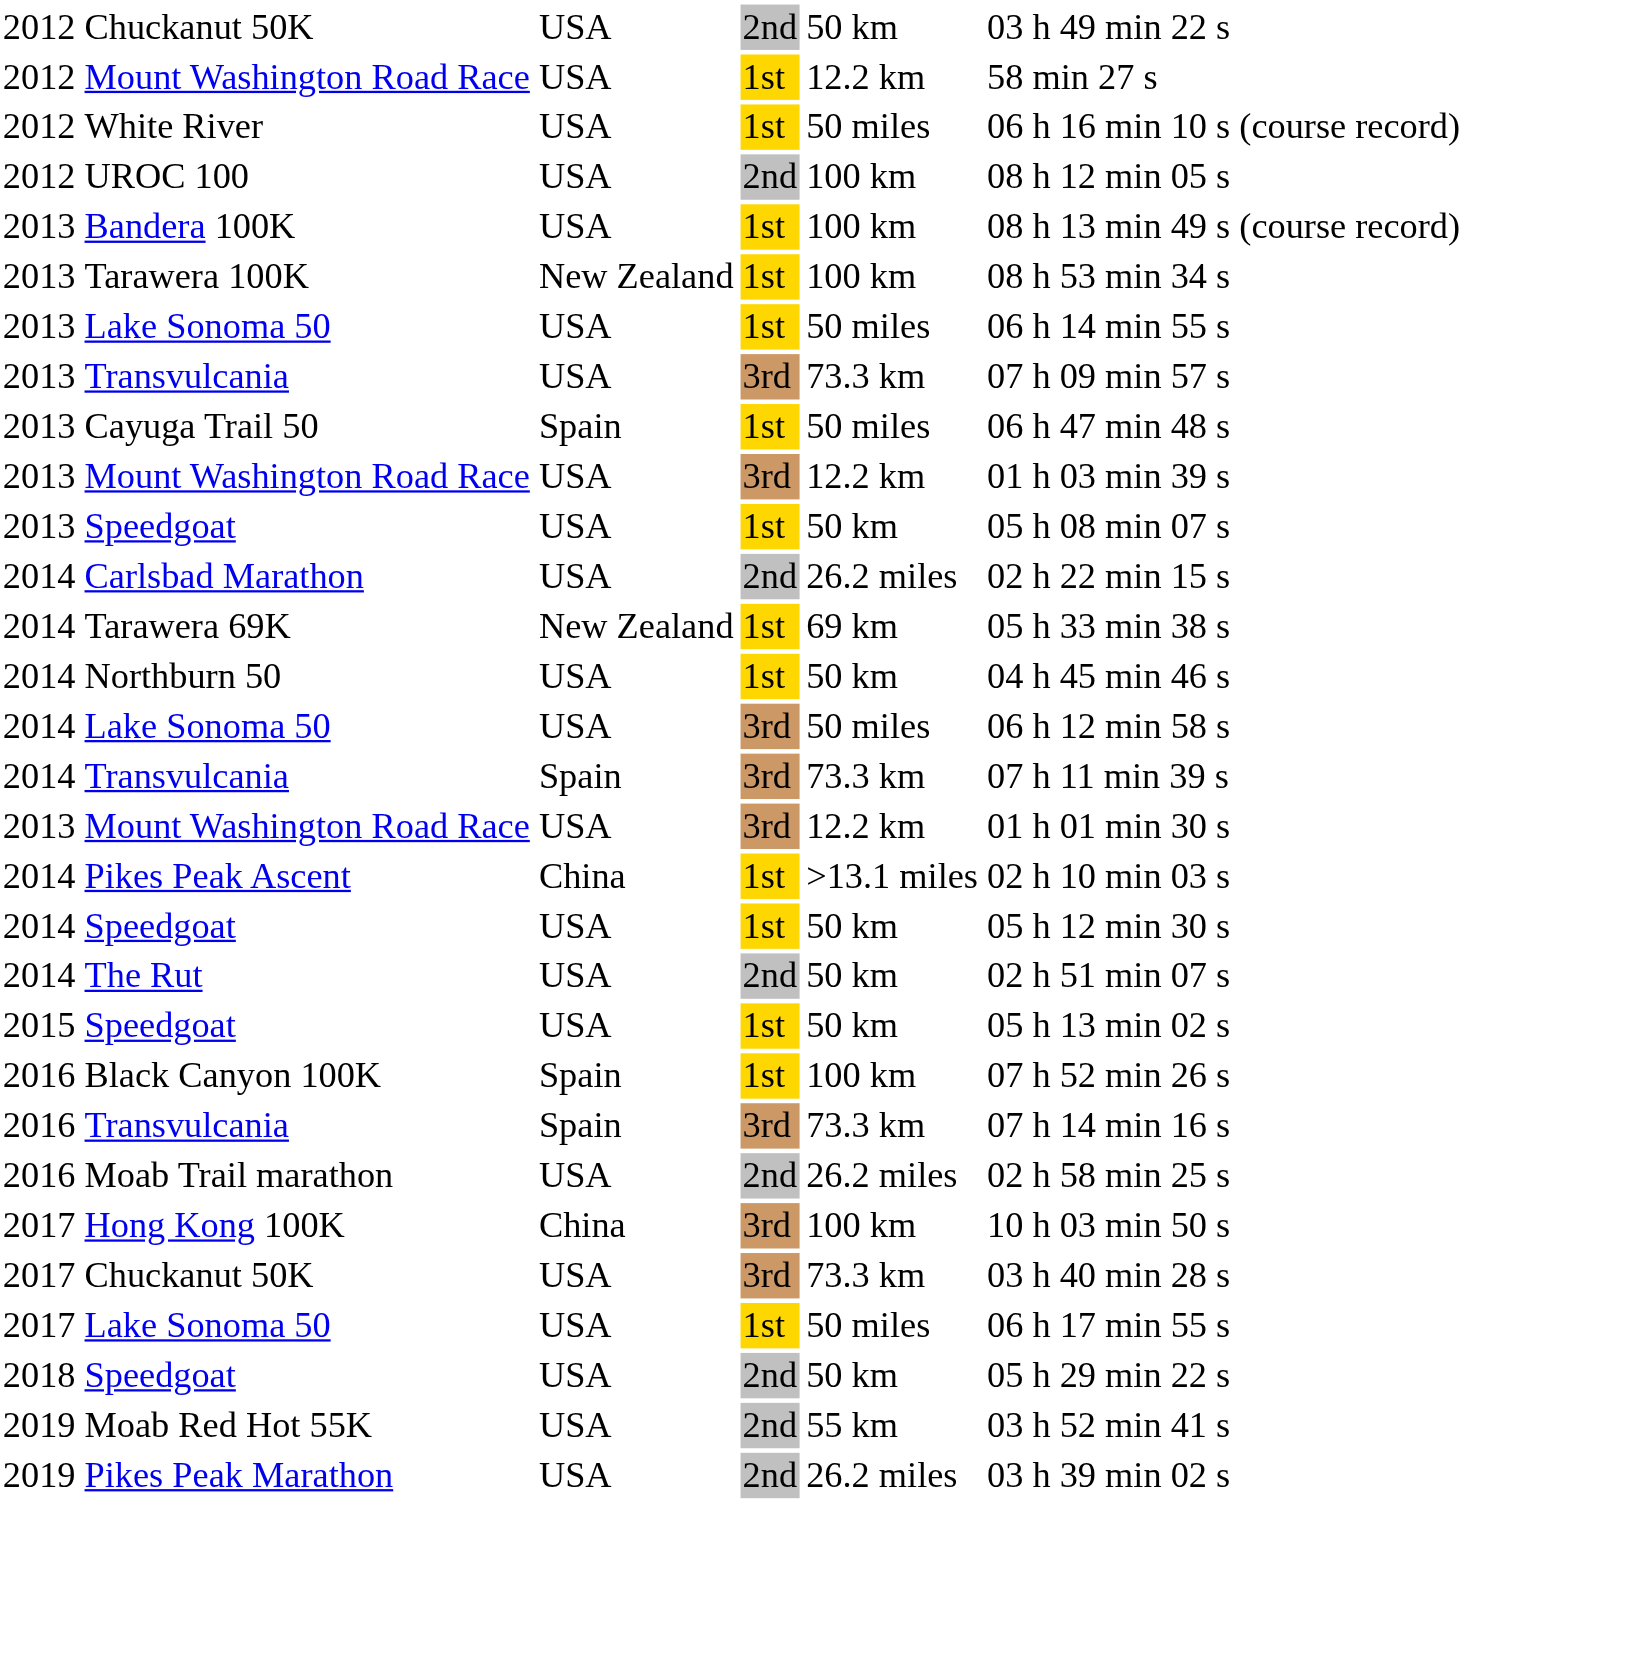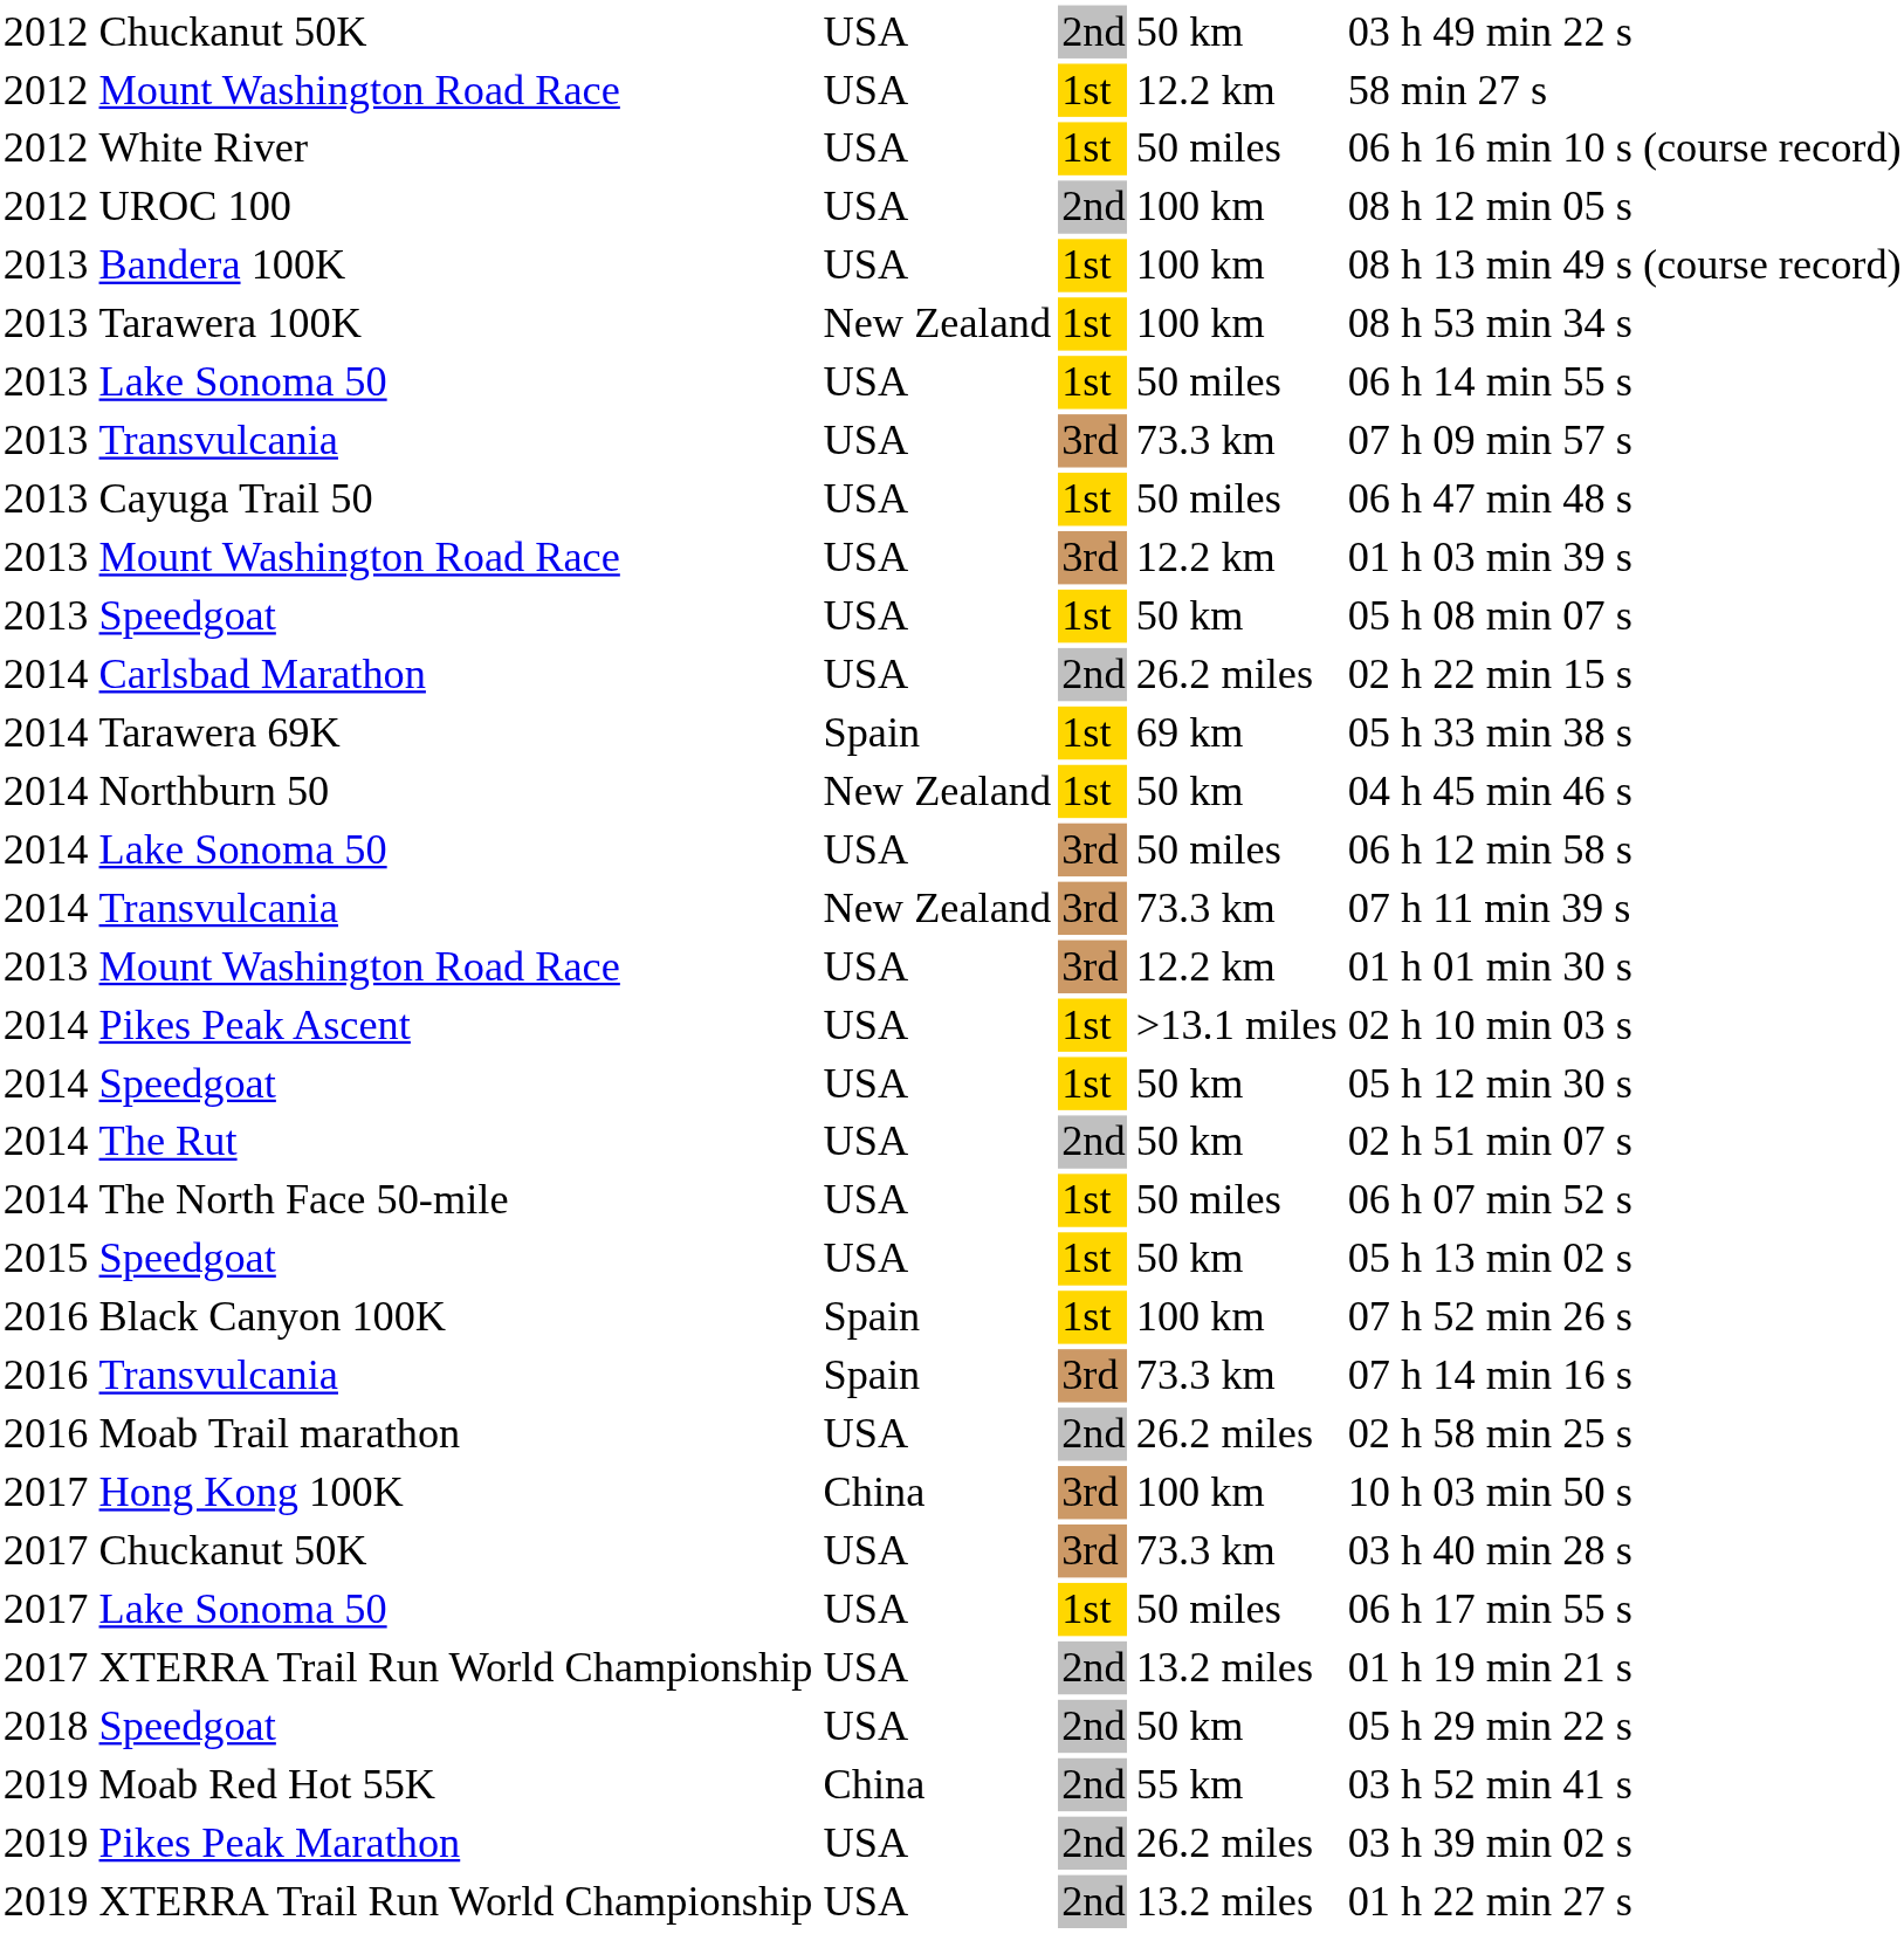 <table>
 <tr>
 <td>2012</td>
 <td>Chuckanut 50K</td>
 <td>USA</td>
 <td bgcolor=silver>2nd</td>
 <td>50 km</td>
 <td>03 h 49 min 22 s</td>
 </tr>
 <tr>
 <td>2012</td>
 <td><a href='#'>Mount Washington Road Race</a></td>
 <td>USA</td>
 <td bgcolor=gold>1st</td>
 <td>12.2 km</td>
 <td>58 min 27 s</td>
 </tr>
 <tr>
 <td>2012</td>
 <td>White River</td>
 <td>USA</td>
 <td bgcolor=gold>1st</td>
 <td>50 miles</td>
 <td>06 h 16 min 10 s (course record)</td>
 </tr>
 <tr>
 <td>2012</td>
 <td>UROC 100</td>
 <td>USA</td>
 <td bgcolor=silver>2nd</td>
 <td>100 km</td>
 <td>08 h 12 min 05 s</td>
 </tr>
 <tr>
 <td>2013</td>
 <td><a href='#'>Bandera</a> 100K</td>
 <td>USA</td>
 <td bgcolor=gold>1st</td>
 <td>100 km</td>
 <td>08 h 13 min 49 s (course record)</td>
 </tr>
 <tr>
 <td>2013</td>
 <td>Tarawera 100K</td>
 <td>New Zealand</td>
 <td bgcolor=gold>1st</td>
 <td>100 km</td>
 <td>08 h 53 min 34 s</td>
 </tr>
 <tr>
 <td>2013</td>
 <td><a href='#'>Lake Sonoma 50</a></td>
 <td>USA</td>
 <td bgcolor=gold>1st</td>
 <td>50 miles</td>
 <td>06 h 14 min 55 s</td>
 </tr>
 <tr>
 <td>2013</td>
 <td><a href='#'>Transvulcania</a></td>
 <td>USA</td>
 <td style="background:#c96;">3rd</td>
 <td>73.3 km</td>
 <td>07 h 09 min 57 s</td>
 </tr>
 <tr>
 <td>2013</td>
 <td>Cayuga Trail 50</td>
-<td>Spain</td>
+<td>USA</td>
 <td bgcolor=gold>1st</td>
 <td>50 miles</td>
 <td>06 h 47 min 48 s</td>
 </tr>
 <tr>
 <td>2013</td>
 <td><a href='#'>Mount Washington Road Race</a></td>
 <td>USA</td>
 <td style="background:#c96;">3rd</td>
 <td>12.2 km</td>
 <td>01 h 03 min 39 s</td>
 </tr>
 <tr>
 <td>2013</td>
 <td><a href='#'>Speedgoat</a></td>
 <td>USA</td>
 <td bgcolor=gold>1st</td>
 <td>50 km</td>
 <td>05 h 08 min 07 s</td>
 </tr>
 <tr>
 <td>2014</td>
 <td><a href='#'>Carlsbad Marathon</a></td>
 <td>USA</td>
 <td bgcolor=silver>2nd</td>
 <td>26.2 miles</td>
 <td>02 h 22 min 15 s</td>
 </tr>
 <tr>
 <td>2014</td>
 <td>Tarawera 69K</td>
-<td>New Zealand</td>
+<td>Spain</td>
 <td bgcolor=gold>1st</td>
 <td>69 km</td>
 <td>05 h 33 min 38 s</td>
 </tr>
 <tr>
 <td>2014</td>
 <td>Northburn 50</td>
-<td>USA</td>
+<td>New Zealand</td>
 <td bgcolor=gold>1st</td>
 <td>50 km</td>
 <td>04 h 45 min 46 s</td>
 </tr>
 <tr>
 <td>2014</td>
 <td><a href='#'>Lake Sonoma 50</a></td>
 <td>USA</td>
 <td style="background:#c96;">3rd</td>
 <td>50 miles</td>
 <td>06 h 12 min 58 s</td>
 </tr>
 <tr>
 <td>2014</td>
 <td><a href='#'>Transvulcania</a></td>
-<td>Spain</td>
+<td>New Zealand</td>
 <td style="background:#c96;">3rd</td>
 <td>73.3 km</td>
 <td>07 h 11 min 39 s</td>
 </tr>
 <tr>
 <td>2013</td>
 <td><a href='#'>Mount Washington Road Race</a></td>
 <td>USA</td>
 <td style="background:#c96;">3rd</td>
 <td>12.2 km</td>
 <td>01 h 01 min 30 s</td>
 </tr>
 <tr>
 <td>2014</td>
 <td><a href='#'>Pikes Peak Ascent</a></td>
-<td>China</td>
+<td>USA</td>
 <td bgcolor=gold>1st</td>
 <td>>13.1 miles</td>
 <td>02 h 10 min 03 s</td>
 </tr>
 <tr>
 <td>2014</td>
 <td><a href='#'>Speedgoat</a></td>
 <td>USA</td>
 <td bgcolor=gold>1st</td>
 <td>50 km</td>
 <td>05 h 12 min 30 s</td>
 </tr>
 <tr>
 <td>2014</td>
 <td><a href='#'>The Rut</a></td>
 <td>USA</td>
 <td bgcolor=silver>2nd</td>
 <td>50 km</td>
 <td>02 h 51 min 07 s</td>
+</tr>
+<tr>
+<td>2014</td>
+<td>The North Face 50-mile</td>
+<td>USA</td>
+<td bgcolor=gold>1st</td>
+<td>50 miles</td>
+<td>06 h 07 min 52 s</td>
 </tr>
 <tr>
 <td>2015</td>
 <td><a href='#'>Speedgoat</a></td>
 <td>USA</td>
 <td bgcolor=gold>1st</td>
 <td>50 km</td>
 <td>05 h 13 min 02 s</td>
 </tr>
 <tr>
 <td>2016</td>
 <td>Black Canyon 100K</td>
 <td>Spain</td>
 <td bgcolor=gold>1st</td>
 <td>100 km</td>
 <td>07 h 52 min 26 s</td>
 </tr>
 <tr>
 <td>2016</td>
 <td><a href='#'>Transvulcania</a></td>
 <td>Spain</td>
 <td style="background:#c96;">3rd</td>
 <td>73.3 km</td>
 <td>07 h 14 min 16 s</td>
 </tr>
 <tr>
 <td>2016</td>
 <td>Moab Trail marathon</td>
 <td>USA</td>
 <td bgcolor=silver>2nd</td>
 <td>26.2 miles</td>
 <td>02 h 58 min 25 s</td>
 </tr>
 <tr>
 <td>2017</td>
 <td><a href='#'>Hong Kong</a> 100K</td>
 <td>China</td>
 <td style="background:#c96;">3rd</td>
 <td>100 km</td>
 <td>10 h 03 min 50 s</td>
 </tr>
 <tr>
 <td>2017</td>
 <td>Chuckanut 50K</td>
 <td>USA</td>
 <td style="background:#c96;">3rd</td>
 <td>73.3 km</td>
 <td>03 h 40 min 28 s</td>
 </tr>
 <tr>
 <td>2017</td>
 <td><a href='#'>Lake Sonoma 50</a></td>
 <td>USA</td>
 <td bgcolor=gold>1st</td>
 <td>50 miles</td>
 <td>06 h 17 min 55 s</td>
 </tr>
 <tr>
+<td>2017</td>
+<td>XTERRA Trail Run World Championship</td>
+<td>USA</td>
+<td bgcolor=silver>2nd</td>
+<td>13.2 miles</td>
+<td>01 h 19 min 21 s</td>
+</tr>
+<tr>
 <td>2018</td>
 <td><a href='#'>Speedgoat</a></td>
 <td>USA</td>
 <td bgcolor=silver>2nd</td>
 <td>50 km</td>
 <td>05 h 29 min 22 s</td>
 </tr>
 <tr>
 <td>2019</td>
 <td>Moab Red Hot 55K</td>
-<td>USA</td>
+<td>China</td>
 <td bgcolor=silver>2nd</td>
 <td>55 km</td>
 <td>03 h 52 min 41 s</td>
 </tr>
 <tr>
 <td>2019</td>
 <td><a href='#'>Pikes Peak Marathon</a></td>
 <td>USA</td>
 <td bgcolor=silver>2nd</td>
 <td>26.2 miles</td>
 <td>03 h 39 min 02 s</td>
 </tr>
+<tr>
+<td>2019</td>
+<td>XTERRA Trail Run World Championship</td>
+<td>USA</td>
+<td bgcolor=silver>2nd</td>
+<td>13.2 miles</td>
+<td>01 h 22 min 27 s</td>
+</tr>
 </table>
